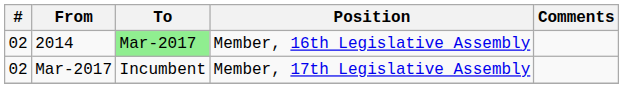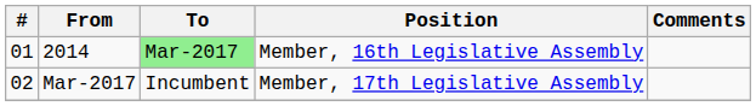 <table class="wikitable sortable">
 <tr>
 <th>#</th>
 <th>From</th>
 <th>To</th>
 <th>Position</th>
 <th>Comments</th>
 </tr>
 <tr>
-<td>02</td>
+<td>01</td>
 <td>2014</td>
 <td style="background: lightgreen;">Mar-2017</td>
 <td>Member, <a href='#'>16th Legislative Assembly</a></td>
 <td></td>
 </tr>
 <tr>
 <td>02</td>
 <td>Mar-2017</td>
 <td>Incumbent</td>
 <td>Member, <a href='#'>17th Legislative Assembly</a></td>
 <td></td>
 </tr>
 <tr>
 </tr>
 </table>
